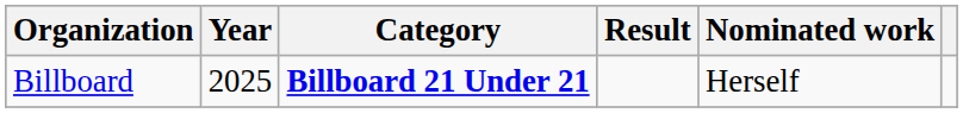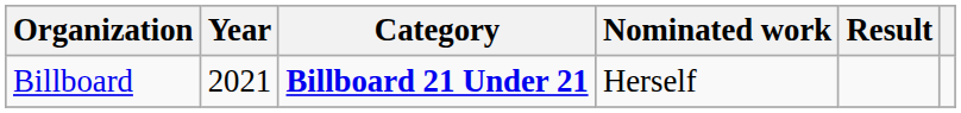 <table class="wikitable">
 <tr>
 <th>Organization</th>
 <th>Year</th>
 <th>Category</th>
+<th>Nominated work</th>
 <th>Result</th>
-<th>Nominated work</th>
 <th></th>
 </tr>
 <tr>
 <td><a href='#'>Billboard</a></td>
-<td>2025</td>
+<td>2021</td>
 <td><strong><a href='#'>Billboard 21 Under 21</a></strong></td>
+<td>Herself</td>
 <td></td>
-<td>Herself</td>
 <td></td>
 </tr>
 </table>
